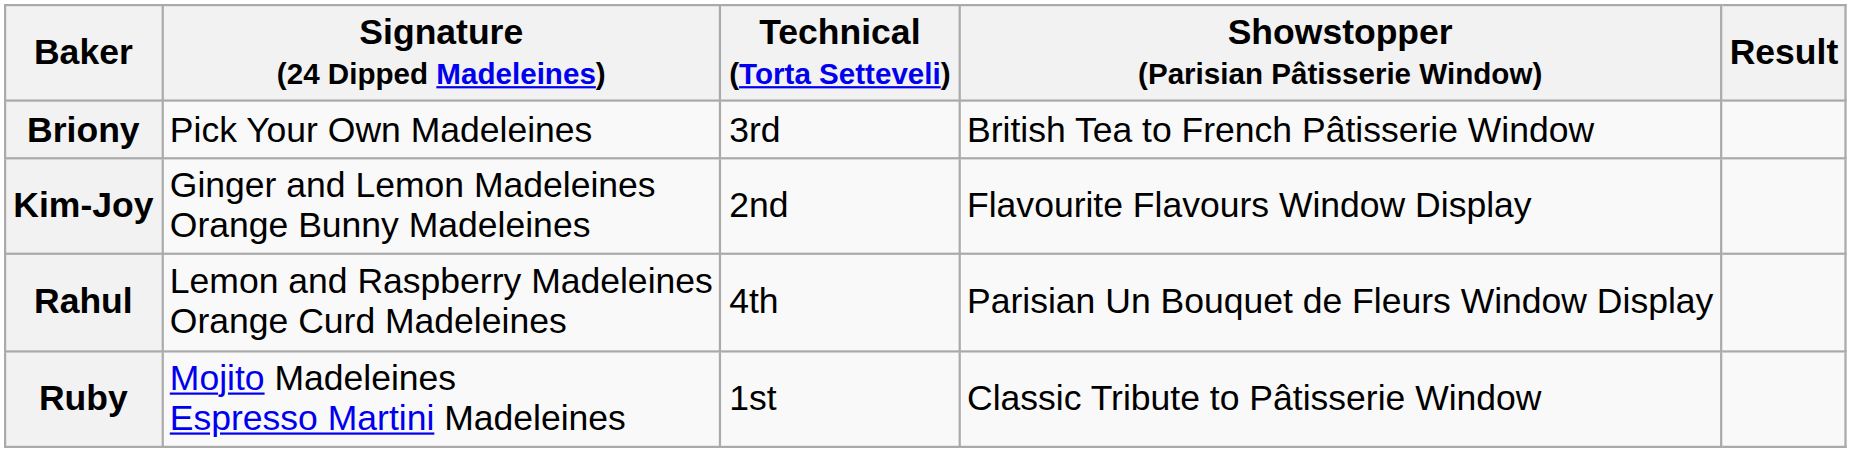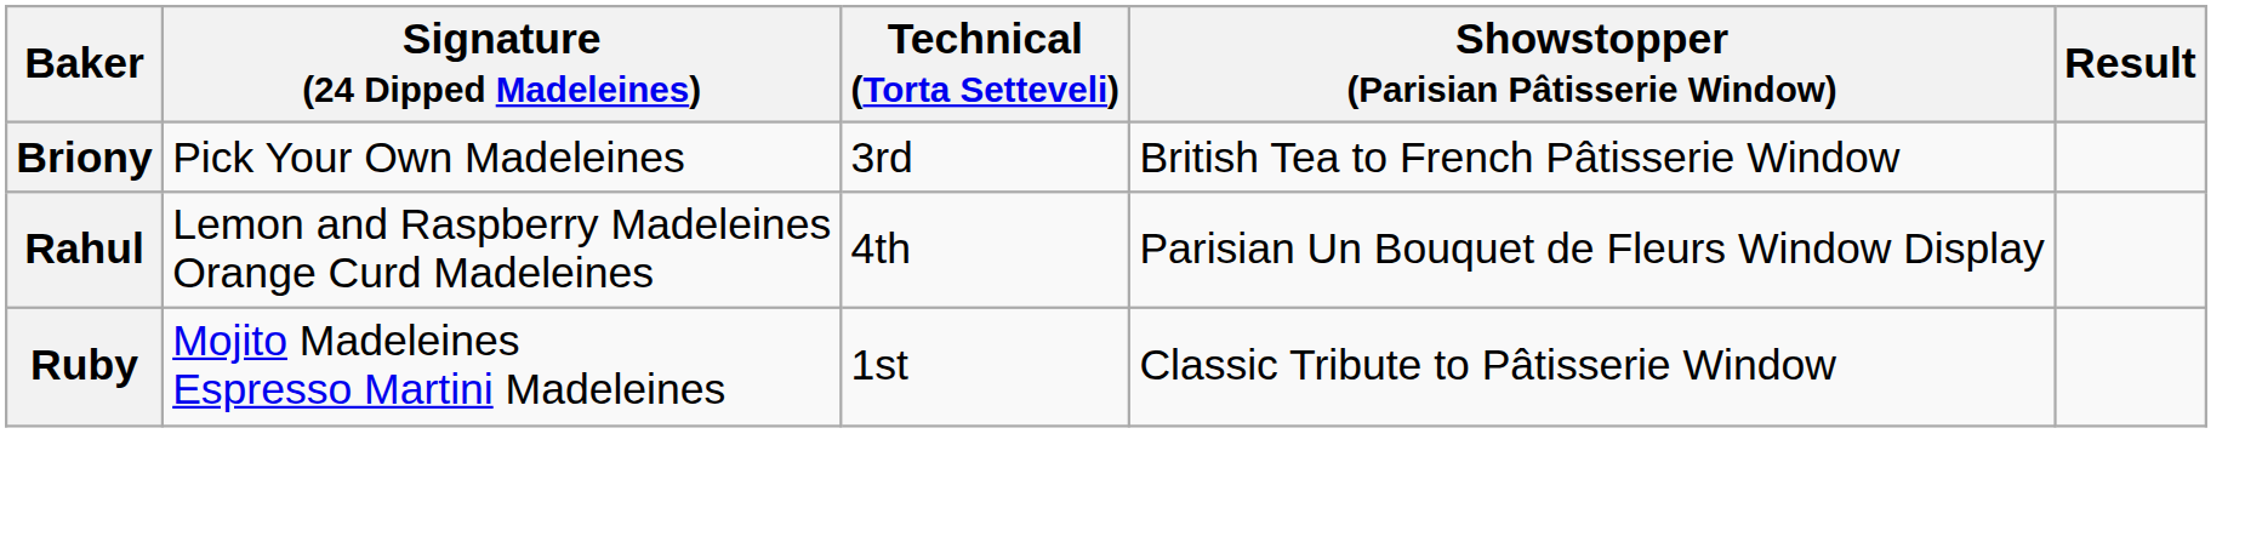 <table class="wikitable sortable col3center sticky-header">
 <tr>
 <th scope="col">Baker</th>
 <th scope="col" class="unsortable">Signature<br><small>(24 Dipped <a href='#'>Madeleines</a>)</small></th>
 <th scope="col">Technical<br><small>(<a href='#'>Torta Setteveli</a>)</small></th>
 <th scope="col" class="unsortable">Showstopper<br><small>(Parisian Pâtisserie Window)</small></th>
 <th scope="col">Result</th>
 </tr>
 <tr>
 <th scope="row">Briony</th>
 <td>Pick Your Own Madeleines</td>
 <td>3rd</td>
 <td>British Tea to French Pâtisserie Window</td>
-<td></td>
-</tr>
-<tr>
-<th scope="row">Kim-Joy</th>
-<td>Ginger and Lemon Madeleines<br>Orange Bunny Madeleines</td>
-<td>2nd</td>
-<td>Flavourite Flavours Window Display</td>
 <td></td>
 </tr>
 <tr>
 <th scope="row">Rahul</th>
 <td>Lemon and Raspberry Madeleines<br>Orange Curd Madeleines</td>
 <td>4th</td>
 <td>Parisian Un Bouquet de Fleurs Window Display</td>
 <td></td>
 </tr>
 <tr>
 <th scope="row">Ruby</th>
 <td><a href='#'>Mojito</a> Madeleines<br><a href='#'>Espresso Martini</a> Madeleines</td>
 <td>1st</td>
 <td>Classic Tribute to Pâtisserie Window</td>
 <td></td>
 </tr>
 </table>
